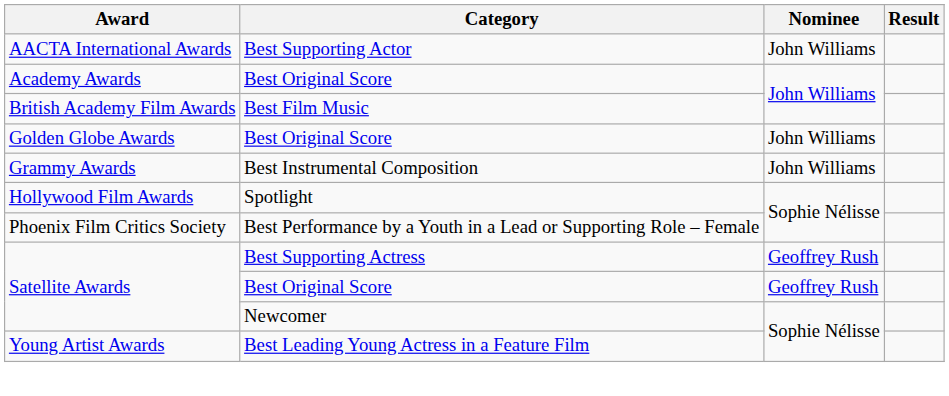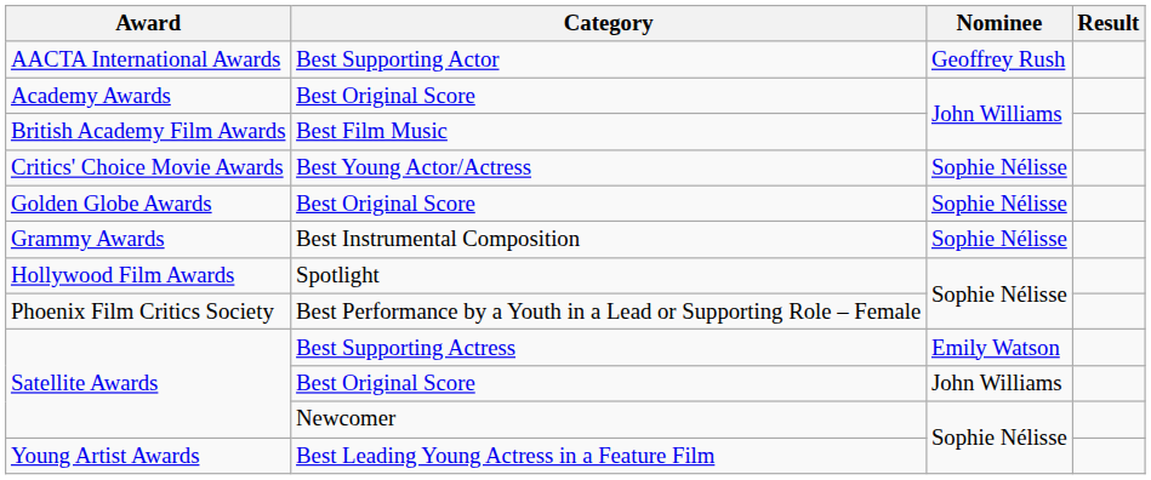 <table class="wikitable">
 <tr>
 <th scope="col">Award</th>
 <th scope="col">Category</th>
 <th scope="col">Nominee</th>
 <th scope="col">Result</th>
 </tr>
 <tr>
 <td><a href='#'>AACTA International Awards</a></td>
 <td><a href='#'>Best Supporting Actor</a></td>
-<td>John Williams</td>
+<td><a href='#'>Geoffrey Rush</a></td>
 <td></td>
 </tr>
 <tr>
 <td><a href='#'>Academy Awards</a></td>
 <td><a href='#'>Best Original Score</a></td>
 <td rowspan="2"><a href='#'>John Williams</a></td>
 <td></td>
 </tr>
 <tr>
 <td><a href='#'>British Academy Film Awards</a></td>
 <td><a href='#'>Best Film Music</a></td>
 <td></td>
 </tr>
 <tr>
+<td><a href='#'>Critics' Choice Movie Awards</a></td>
+<td><a href='#'>Best Young Actor/Actress</a></td>
+<td><a href='#'>Sophie Nélisse</a></td>
+<td></td>
+</tr>
+<tr>
 <td><a href='#'>Golden Globe Awards</a></td>
 <td><a href='#'>Best Original Score</a></td>
-<td>John Williams</td>
+<td><a href='#'>Sophie Nélisse</a></td>
 <td></td>
 </tr>
 <tr>
 <td><a href='#'>Grammy Awards</a></td>
 <td>Best Instrumental Composition</td>
-<td>John Williams</td>
+<td><a href='#'>Sophie Nélisse</a></td>
 <td></td>
 </tr>
 <tr>
 <td><a href='#'>Hollywood Film Awards</a></td>
 <td>Spotlight</td>
 <td rowspan="2">Sophie Nélisse</td>
 <td></td>
 </tr>
 <tr>
 <td>Phoenix Film Critics Society</td>
 <td>Best Performance by a Youth in a Lead or Supporting Role – Female</td>
 <td></td>
 </tr>
 <tr>
 <td rowspan=3><a href='#'>Satellite Awards</a></td>
 <td><a href='#'>Best Supporting Actress</a></td>
-<td><a href='#'>Geoffrey Rush</a></td>
+<td><a href='#'>Emily Watson</a></td>
 <td></td>
 </tr>
 <tr>
 <td><a href='#'>Best Original Score</a></td>
-<td><a href='#'>Geoffrey Rush</a></td>
+<td>John Williams</td>
 <td></td>
 </tr>
 <tr>
 <td>Newcomer</td>
 <td rowspan="2">Sophie Nélisse</td>
 <td></td>
 </tr>
 <tr>
 <td><a href='#'>Young Artist Awards</a></td>
 <td><a href='#'>Best Leading Young Actress in a Feature Film</a></td>
 <td></td>
 </tr>
 </table>
